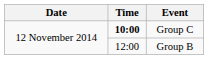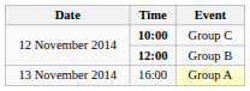 <table class = "wikitable" style="text-align:center;">
 <tr>
 <th width=150>Date</th>
 <th width=50>Time</th>
 <th width=80>Event</th>
 </tr>
 <tr>
 <td rowspan=2>12 November 2014</td>
 <td><strong>10:00</strong></td>
 <td>Group C</td>
 </tr>
 <tr>
-<td>12:00</td>
+<td><strong>12:00</strong></td>
 <td>Group B</td>
 </tr>
+<tr>
+<td>13 November 2014</td>
+<td>16:00</td>
+<td bgcolor=ffffcc>Group A</td>
+</tr>
 </table>
